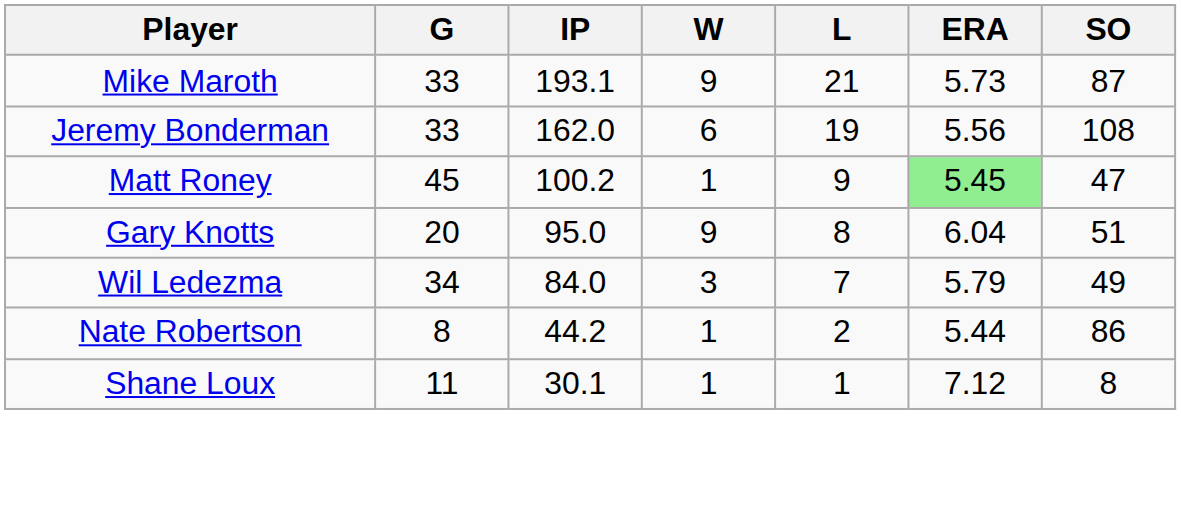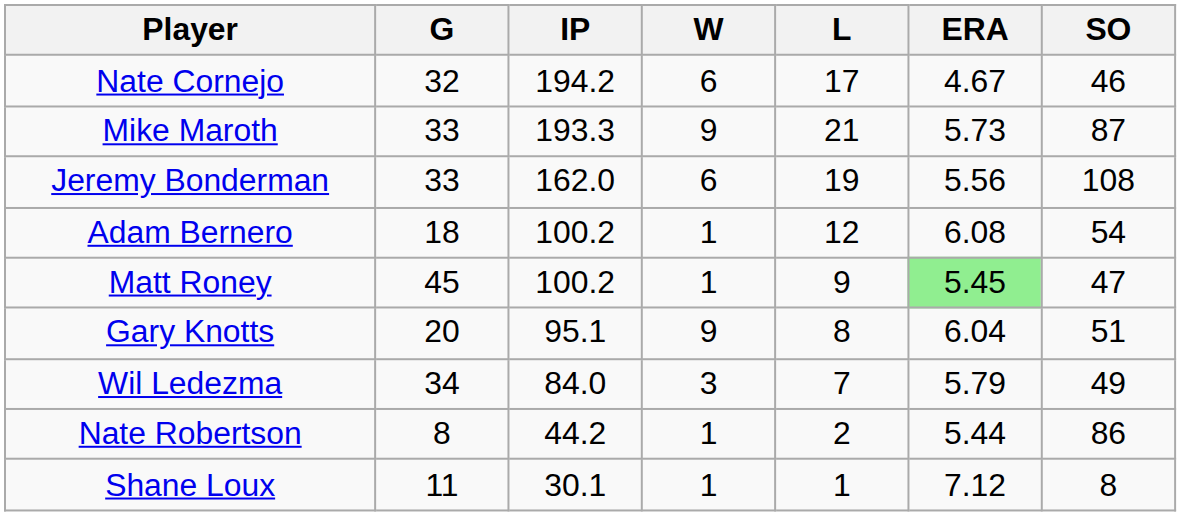 <table class="wikitable sortable">
 <tr>
 <th bgcolor="#DDDDFF" width="25%">Player</th>
 <th bgcolor="#DDDDFF" width="9%">G</th>
 <th bgcolor="#DDDDFF" width="9%">IP</th>
 <th bgcolor="#DDDDFF" width="9%">W</th>
 <th bgcolor="#DDDDFF" width="9%">L</th>
 <th bgcolor="#DDDDFF" width="9%">ERA</th>
 <th bgcolor="#DDDDFF" width="9%">SO</th>
 </tr>
+<tr align="center">
+<td><a href='#'>Nate Cornejo</a></td>
+<td>32</td>
+<td>194.2</td>
+<td>6</td>
+<td>17</td>
+<td>4.67</td>
+<td>46</td>
+</tr>
 <tr align=center>
 <td><a href='#'>Mike Maroth</a></td>
 <td>33</td>
-<td>193.1</td>
+<td>193.3</td>
 <td>9</td>
 <td>21</td>
 <td>5.73</td>
 <td>87</td>
 </tr>
 <tr align="center">
 <td><a href='#'>Jeremy Bonderman</a></td>
 <td>33</td>
 <td>162.0</td>
 <td>6</td>
 <td>19</td>
 <td>5.56</td>
 <td>108</td>
 </tr>
 <tr align="center">
+<td><a href='#'>Adam Bernero</a></td>
+<td>18</td>
+<td>100.2</td>
+<td>1</td>
+<td>12</td>
+<td>6.08</td>
+<td>54</td>
+</tr>
+<tr align="center">
 <td><a href='#'>Matt Roney</a></td>
 <td>45</td>
 <td>100.2</td>
 <td>1</td>
 <td>9</td>
 <td style="background: lightgreen;">5.45</td>
 <td>47</td>
 </tr>
 <tr align=center>
 <td><a href='#'>Gary Knotts</a></td>
 <td>20</td>
-<td>95.0</td>
+<td>95.1</td>
 <td>9</td>
 <td>8</td>
 <td>6.04</td>
 <td>51</td>
 </tr>
 <tr align=center>
 <td><a href='#'>Wil Ledezma</a></td>
 <td>34</td>
 <td>84.0</td>
 <td>3</td>
 <td>7</td>
 <td>5.79</td>
 <td>49</td>
 </tr>
 <tr align=center>
 <td><a href='#'>Nate Robertson</a></td>
 <td>8</td>
 <td>44.2</td>
 <td>1</td>
 <td>2</td>
 <td>5.44</td>
 <td>86</td>
 </tr>
 <tr align=center>
 <td><a href='#'>Shane Loux</a></td>
 <td>11</td>
 <td>30.1</td>
 <td>1</td>
 <td>1</td>
 <td>7.12</td>
 <td>8</td>
 </tr>
 </table>
